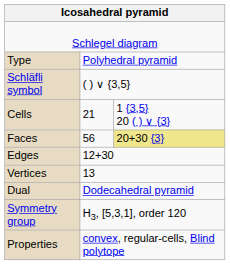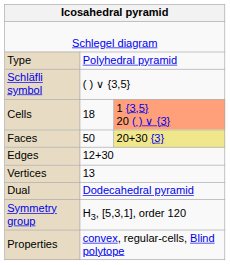 <table class="wikitable" align="right" style="margin-left:10px" width="320">
 <tr>
 <th bgcolor=#e7dcc3 colspan=3>Icosahedral pyramid</th>
 </tr>
 <tr>
 <td align=center colspan=3><br><a href='#'>Schlegel diagram</a></td>
 </tr>
 <tr>
 <td bgcolor=#e7dcc3>Type</td>
 <td colspan=2><a href='#'>Polyhedral pyramid</a></td>
 </tr>
 <tr>
 <td bgcolor=#e7dcc3><a href='#'>Schläfli symbol</a></td>
 <td colspan=2>( ) ∨ {3,5}</td>
 </tr>
 <tr>
 <td bgcolor=#e7dcc3>Cells</td>
-<td>21</td>
-<td>1 <a href='#'>{3,5}</a> <br>20 <a href='#'>( ) ∨ {3}</a> </td>
+<td>18</td>
+<td style="background: lightsalmon;">1 <a href='#'>{3,5}</a> <br>20 <a href='#'>( ) ∨ {3}</a> </td>
 </tr>
 <tr>
 <td bgcolor=#e7dcc3>Faces</td>
-<td>56</td>
+<td>50</td>
 <td style="background: khaki;">20+30 <a href='#'>{3}</a></td>
 </tr>
 <tr>
 <td bgcolor=#e7dcc3>Edges</td>
 <td colspan=2>12+30</td>
 </tr>
 <tr>
 <td bgcolor=#e7dcc3>Vertices</td>
 <td colspan=2>13</td>
 </tr>
 <tr>
 <td bgcolor=#e7dcc3>Dual</td>
 <td colspan=2><a href='#'>Dodecahedral pyramid</a></td>
 </tr>
 <tr>
 <td bgcolor=#e7dcc3><a href='#'>Symmetry group</a></td>
 <td colspan=2>H<sub>3</sub>, [5,3,1], order 120</td>
 </tr>
 <tr>
 <td bgcolor=#e7dcc3>Properties</td>
 <td colspan=2><a href='#'>convex</a>, regular-cells, <a href='#'>Blind polytope</a></td>
 </tr>
 </table>
